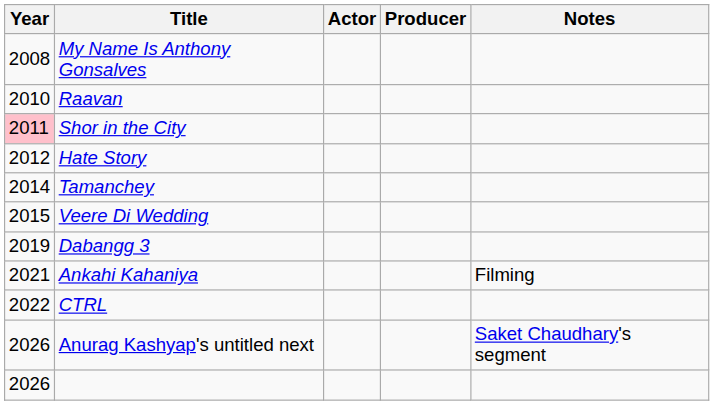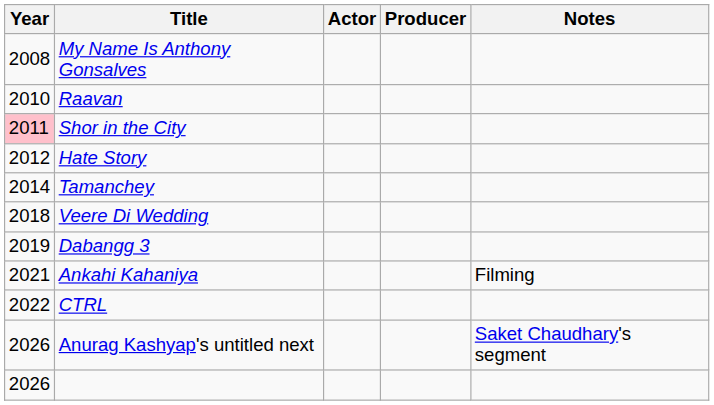 <table class="wikitable">
 <tr>
 <th>Year</th>
 <th>Title</th>
 <th>Actor</th>
 <th>Producer</th>
 <th>Notes</th>
 </tr>
 <tr>
 <td>2008</td>
 <td><em><a href='#'>My Name Is Anthony Gonsalves</a></em></td>
 <td></td>
 <td></td>
 <td></td>
 </tr>
 <tr>
 <td>2010</td>
 <td><em><a href='#'>Raavan</a></em></td>
 <td></td>
 <td></td>
 <td></td>
 </tr>
 <tr>
 <td style="background: pink;">2011</td>
 <td><em><a href='#'>Shor in the City</a></em></td>
 <td></td>
 <td></td>
 <td></td>
 </tr>
 <tr>
 <td>2012</td>
 <td><em><a href='#'>Hate Story</a></em></td>
 <td></td>
 <td></td>
 <td></td>
 </tr>
 <tr>
 <td>2014</td>
 <td><em><a href='#'>Tamanchey</a></em></td>
 <td></td>
 <td></td>
 <td></td>
 </tr>
 <tr>
-<td>2015</td>
+<td>2018</td>
 <td><em><a href='#'>Veere Di Wedding</a></em></td>
 <td></td>
 <td></td>
 <td></td>
 </tr>
 <tr>
 <td>2019</td>
 <td><em><a href='#'>Dabangg 3</a></em></td>
 <td></td>
 <td></td>
 <td></td>
 </tr>
 <tr>
 <td>2021</td>
 <td><em><a href='#'>Ankahi Kahaniya</a></em></td>
 <td></td>
 <td></td>
 <td>Filming</td>
 </tr>
 <tr>
 <td>2022</td>
 <td><em><a href='#'>CTRL</a></em></td>
 <td></td>
 <td></td>
 <td></td>
 </tr>
 <tr>
 <td>2026</td>
 <td><a href='#'>Anurag Kashyap</a>'s untitled next</td>
 <td></td>
 <td></td>
 <td><a href='#'>Saket Chaudhary</a>'s segment</td>
 </tr>
 <tr>
 <td>2026</td>
 <td></td>
 <td></td>
 <td></td>
 <td></td>
 </tr>
 </table>
